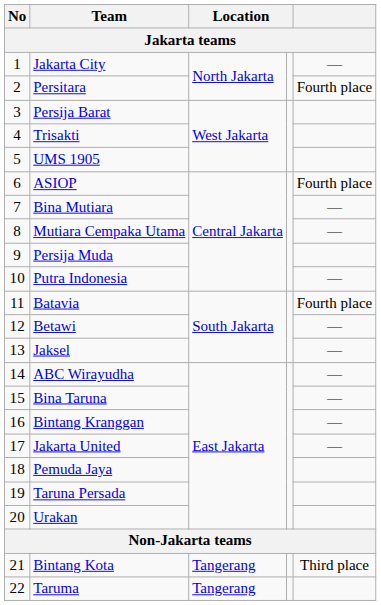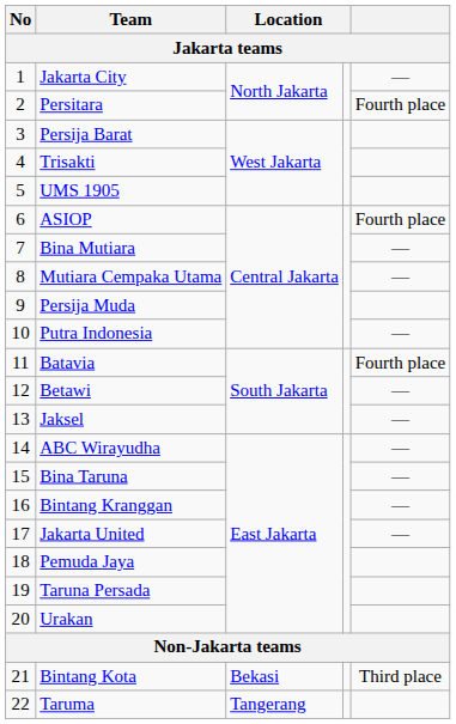 <table class="wikitable sortable" style="font-size:100%;">
 <tr>
 <th>No</th>
 <th>Team</th>
 <th colspan="2">Location</th>
 <th></th>
 </tr>
 <tr>
 <th colspan="5" align="center"><strong>Jakarta teams</strong></th>
 </tr>
 <tr>
 <td align="center">1</td>
 <td><a href='#'>Jakarta City</a></td>
 <td rowspan="2"><a href='#'>North Jakarta</a></td>
 <td rowspan="2"></td>
 <td align="center">—</td>
 </tr>
 <tr>
 <td align="center">2</td>
 <td><a href='#'>Persitara</a></td>
 <td align="center">Fourth place</td>
 </tr>
 <tr>
 <td align="center">3</td>
 <td><a href='#'>Persija Barat</a></td>
 <td rowspan="3"><a href='#'>West Jakarta</a></td>
 <td rowspan="3"></td>
 <td align="center"></td>
 </tr>
 <tr>
 <td align="center">4</td>
 <td><a href='#'>Trisakti</a></td>
 <td align="center"></td>
 </tr>
 <tr>
 <td align="center">5</td>
 <td><a href='#'>UMS 1905</a></td>
 <td align="center"></td>
 </tr>
 <tr>
 <td align="center">6</td>
 <td><a href='#'>ASIOP</a></td>
 <td rowspan="5"><a href='#'>Central Jakarta</a></td>
 <td rowspan="5"></td>
 <td align="center">Fourth place</td>
 </tr>
 <tr>
 <td align="center">7</td>
 <td><a href='#'>Bina Mutiara</a></td>
 <td align="center">—</td>
 </tr>
 <tr>
 <td align="center">8</td>
 <td><a href='#'>Mutiara Cempaka Utama</a></td>
 <td align="center">—</td>
 </tr>
 <tr>
 <td align="center">9</td>
 <td><a href='#'>Persija Muda</a></td>
 <td align="center"></td>
 </tr>
 <tr>
 <td align="center">10</td>
 <td><a href='#'>Putra Indonesia</a></td>
 <td align="center">—</td>
 </tr>
 <tr>
 <td align="center">11</td>
 <td><a href='#'>Batavia</a></td>
 <td rowspan="3"><a href='#'>South Jakarta</a></td>
 <td rowspan="3"></td>
 <td align="center">Fourth place</td>
 </tr>
 <tr>
 <td align="center">12</td>
 <td><a href='#'>Betawi</a></td>
 <td align="center">—</td>
 </tr>
 <tr>
 <td align="center">13</td>
 <td><a href='#'>Jaksel</a></td>
 <td align="center">—</td>
 </tr>
 <tr>
 <td align="center">14</td>
 <td><a href='#'>ABC Wirayudha</a></td>
 <td rowspan="7"><a href='#'>East Jakarta</a></td>
 <td rowspan="7"></td>
 <td align="center">—</td>
 </tr>
 <tr>
 <td align="center">15</td>
 <td><a href='#'>Bina Taruna</a></td>
 <td align="center">—</td>
 </tr>
 <tr>
 <td align="center">16</td>
 <td><a href='#'>Bintang Kranggan</a></td>
 <td align="center">—</td>
 </tr>
 <tr>
 <td align="center">17</td>
 <td><a href='#'>Jakarta United</a></td>
 <td align="center">—</td>
 </tr>
 <tr>
 <td align="center">18</td>
 <td><a href='#'>Pemuda Jaya</a></td>
 <td align="center"></td>
 </tr>
 <tr>
 <td align="center">19</td>
 <td><a href='#'>Taruna Persada</a></td>
 <td align="center"></td>
 </tr>
 <tr>
 <td align="center">20</td>
 <td><a href='#'>Urakan</a></td>
 <td align="center"></td>
 </tr>
 <tr>
 <th colspan="5" align="center"><strong>Non-Jakarta teams</strong></th>
 </tr>
 <tr>
 <td align="center">21</td>
 <td><a href='#'>Bintang Kota</a></td>
-<td><a href='#'>Tangerang</a></td>
+<td><a href='#'>Bekasi</a></td>
 <td></td>
 <td align="center">Third place</td>
 </tr>
 <tr>
 <td align="center">22</td>
 <td><a href='#'>Taruma</a></td>
 <td><a href='#'>Tangerang</a></td>
 <td></td>
 <td align="center"></td>
 </tr>
 </table>
